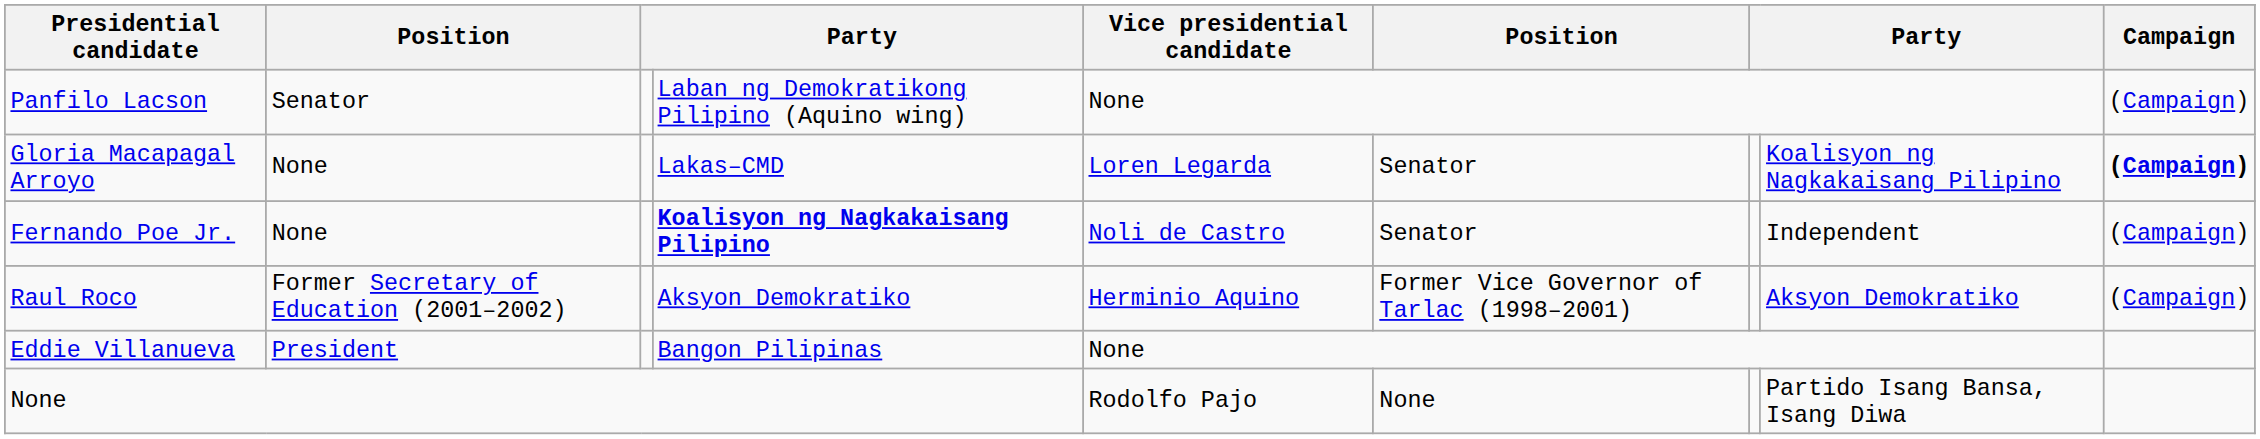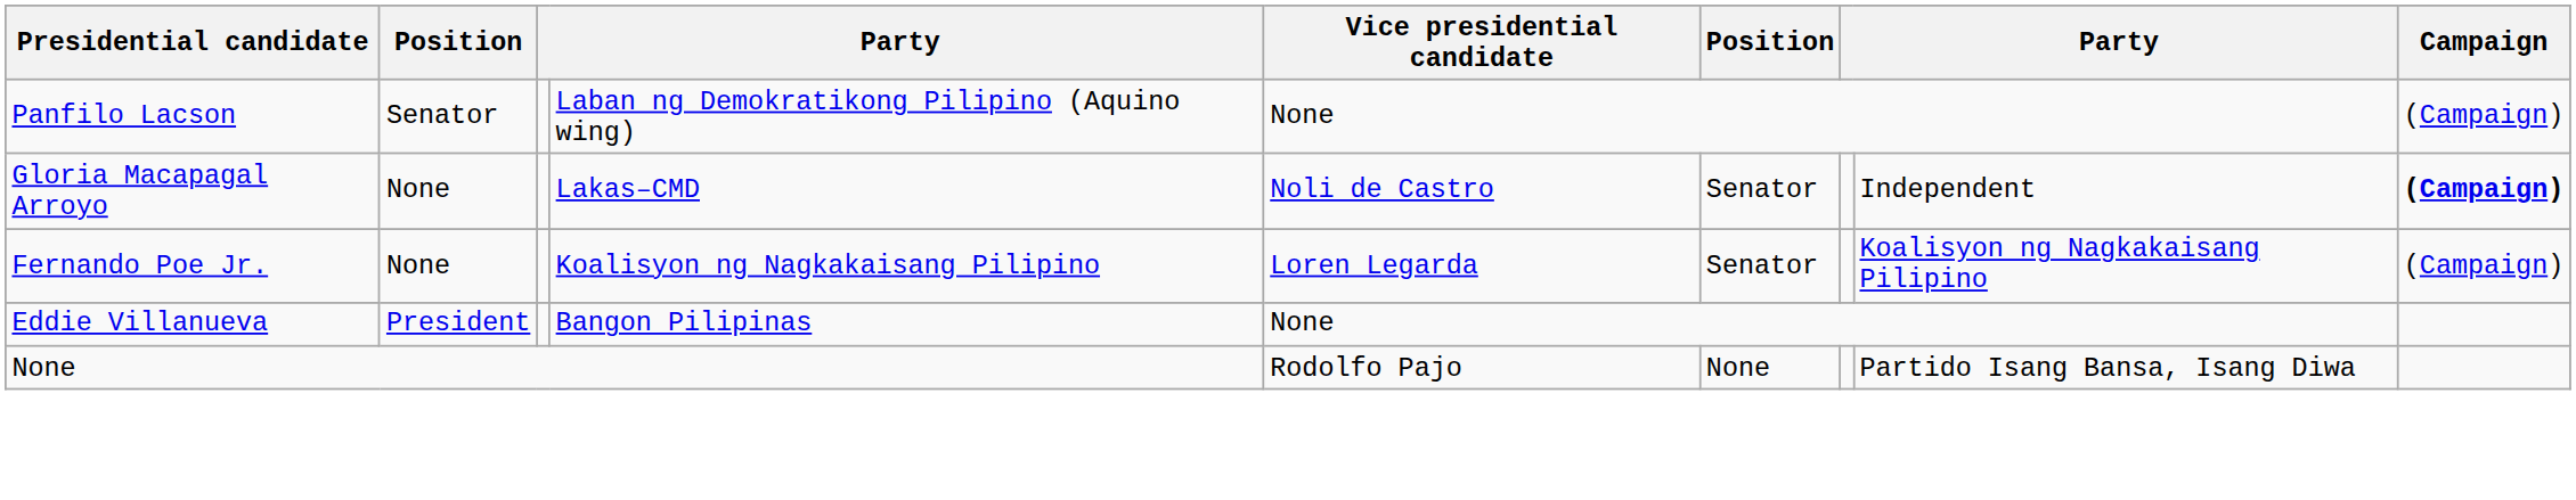 <table class="wikitable">
 <tr>
 <th>Presidential candidate</th>
 <th>Position</th>
 <th colspan=2>Party</th>
 <th>Vice presidential candidate</th>
 <th>Position</th>
 <th colspan=2>Party</th>
 <th>Campaign</th>
 </tr>
 <tr>
 <td><a href='#'>Panfilo Lacson</a></td>
 <td>Senator</td>
 <td colspan=1 bgcolor=></td>
 <td><a href='#'>Laban ng Demokratikong Pilipino</a> (Aquino wing)</td>
 <td colspan="4">None</td>
 <td>(<a href='#'>Campaign</a>)</td>
 </tr>
 <tr>
 <td><a href='#'>Gloria Macapagal Arroyo</a></td>
 <td>None</td>
 <td colspan=1 bgcolor=></td>
 <td><a href='#'>Lakas–CMD</a></td>
-<td><a href='#'>Loren Legarda</a></td>
+<td><a href='#'>Noli de Castro</a></td>
 <td>Senator</td>
 <td colspan=1 bgcolor=></td>
-<td><a href='#'>Koalisyon ng Nagkakaisang Pilipino</a></td>
+<td>Independent</td>
 <td><strong>(<a href='#'>Campaign</a>)</strong></td>
 </tr>
 <tr>
 <td><a href='#'>Fernando Poe Jr.</a></td>
 <td>None</td>
 <td colspan=1 bgcolor=></td>
-<td><strong><a href='#'>Koalisyon ng Nagkakaisang Pilipino</a></strong></td>
-<td><a href='#'>Noli de Castro</a></td>
+<td><a href='#'>Koalisyon ng Nagkakaisang Pilipino</a></td>
+<td><a href='#'>Loren Legarda</a></td>
 <td>Senator</td>
 <td colspan=1 bgcolor=></td>
-<td>Independent</td>
-<td>(<a href='#'>Campaign</a>)</td>
-</tr>
-<tr>
-<td><a href='#'>Raul Roco</a></td>
-<td>Former <a href='#'>Secretary of Education</a> (2001–2002)</td>
-<td colspan=1 bgcolor=></td>
-<td><a href='#'>Aksyon Demokratiko</a></td>
-<td><a href='#'>Herminio Aquino</a></td>
-<td>Former Vice Governor of <a href='#'>Tarlac</a> (1998–2001)</td>
-<td colspan=1 bgcolor=></td>
-<td><a href='#'>Aksyon Demokratiko</a></td>
+<td><a href='#'>Koalisyon ng Nagkakaisang Pilipino</a></td>
 <td>(<a href='#'>Campaign</a>)</td>
 </tr>
 <tr>
 <td><a href='#'>Eddie Villanueva</a></td>
 <td><a href='#'>President</a></td>
 <td colspan=1 bgcolor=></td>
 <td><a href='#'>Bangon Pilipinas</a></td>
 <td colspan="4">None</td>
 <td></td>
 </tr>
 <tr>
 <td colspan="4">None</td>
 <td>Rodolfo Pajo</td>
 <td>None</td>
 <td colspan=1></td>
 <td>Partido Isang Bansa, Isang Diwa</td>
 <td></td>
 </tr>
 </table>
